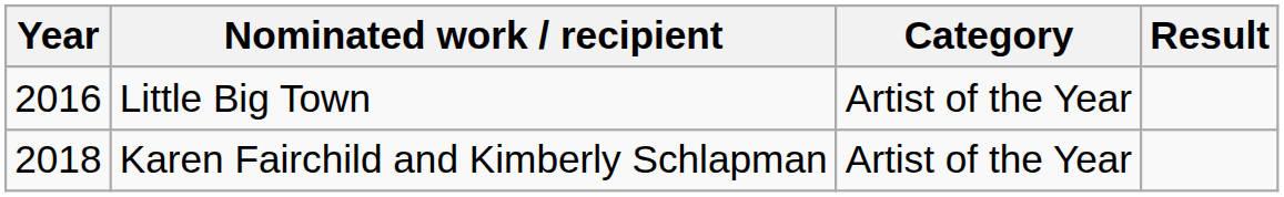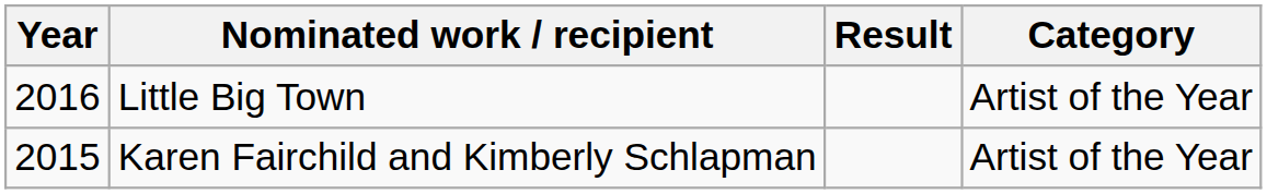 <table class="wikitable">
 <tr>
 <th>Year</th>
 <th>Nominated work / recipient</th>
+<th>Result</th>
 <th>Category</th>
-<th>Result</th>
 </tr>
 <tr>
 <td>2016</td>
 <td>Little Big Town</td>
+<td></td>
 <td>Artist of the Year</td>
-<td></td>
 </tr>
 <tr>
-<td>2018</td>
+<td>2015</td>
 <td>Karen Fairchild and Kimberly Schlapman</td>
+<td></td>
 <td>Artist of the Year</td>
-<td></td>
 </tr>
 </table>
